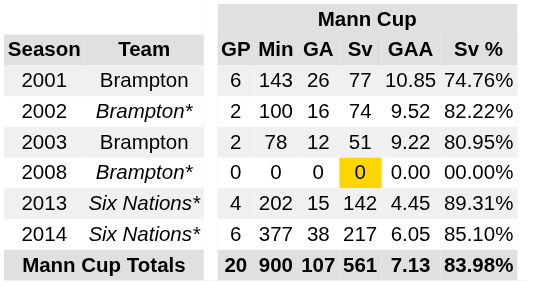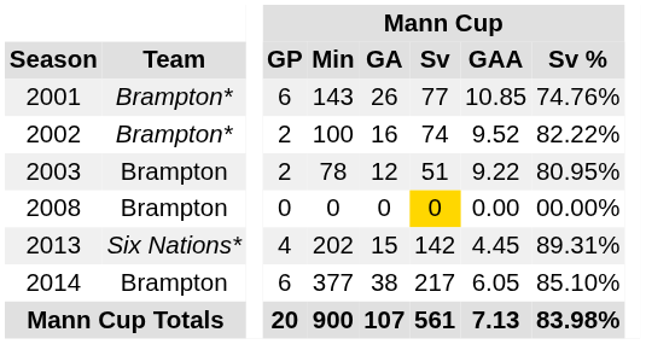 <table BORDER="0" CELLPADDING="3" CELLSPACING="0">
 <tr ALIGN="center" bgcolor="#e0e0e0">
 <th colspan="2" bgcolor="#ffffff"> </th>
 <th rowspan="99" bgcolor="#ffffff"> </th>
 <th colspan="6">Mann Cup</th>
 <th rowspan="99" bgcolor="#ffffff"> </th>
 </tr>
 <tr ALIGN="center" bgcolor="#e0e0e0">
 <th>Season</th>
 <th>Team</th>
 <th>GP</th>
 <th>Min</th>
 <th>GA</th>
 <th>Sv</th>
 <th>GAA</th>
 <th>Sv %</th>
 </tr>
 <tr ALIGN="center" bgcolor="#f0f0f0">
 <td>2001</td>
-<td>Brampton</td>
+<td><em>Brampton*</em></td>
 <td>6</td>
 <td>143</td>
 <td>26</td>
 <td>77</td>
 <td>10.85</td>
 <td>74.76%</td>
 </tr>
 <tr ALIGN="center">
 <td>2002</td>
 <td><em>Brampton*</em></td>
 <td>2</td>
 <td>100</td>
 <td>16</td>
 <td>74</td>
 <td>9.52</td>
 <td>82.22%</td>
 </tr>
 <tr ALIGN="center" bgcolor="#f0f0f0">
 <td>2003</td>
 <td>Brampton</td>
 <td>2</td>
 <td>78</td>
 <td>12</td>
 <td>51</td>
 <td>9.22</td>
 <td>80.95%</td>
 </tr>
 <tr ALIGN="center">
 <td>2008</td>
-<td><em>Brampton*</em></td>
+<td>Brampton</td>
 <td>0</td>
 <td>0</td>
 <td>0</td>
 <td style="background: gold;">0</td>
 <td>0.00</td>
 <td>00.00%</td>
 </tr>
 <tr ALIGN="center" bgcolor="#f0f0f0">
 <td>2013</td>
 <td><em>Six Nations*</em></td>
 <td>4</td>
 <td>202</td>
 <td>15</td>
 <td>142</td>
 <td>4.45</td>
 <td>89.31%</td>
 </tr>
 <tr ALIGN="center">
 <td>2014</td>
-<td><em>Six Nations*</em></td>
+<td>Brampton</td>
 <td>6</td>
 <td>377</td>
 <td>38</td>
 <td>217</td>
 <td>6.05</td>
 <td>85.10%</td>
 </tr>
 <tr ALIGN="center" bgcolor="#e0e0e0">
 <th colspan="2">Mann Cup Totals</th>
 <th>20</th>
 <th>900</th>
 <th>107</th>
 <th>561</th>
 <th>7.13</th>
 <th>83.98%</th>
 </tr>
 </table>
